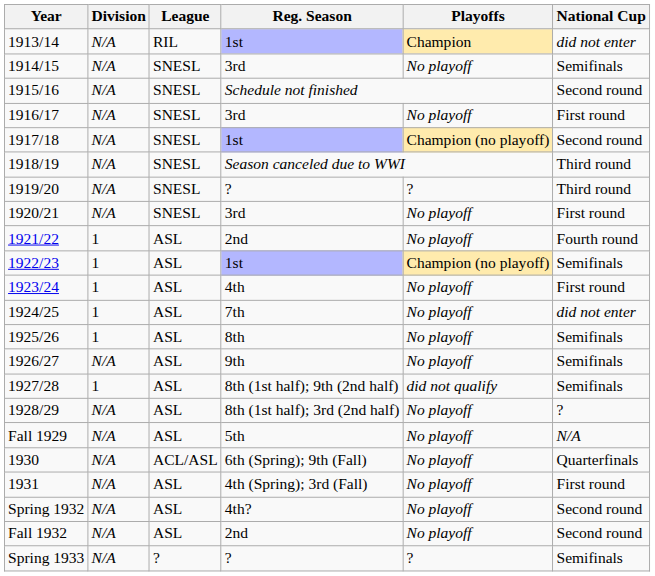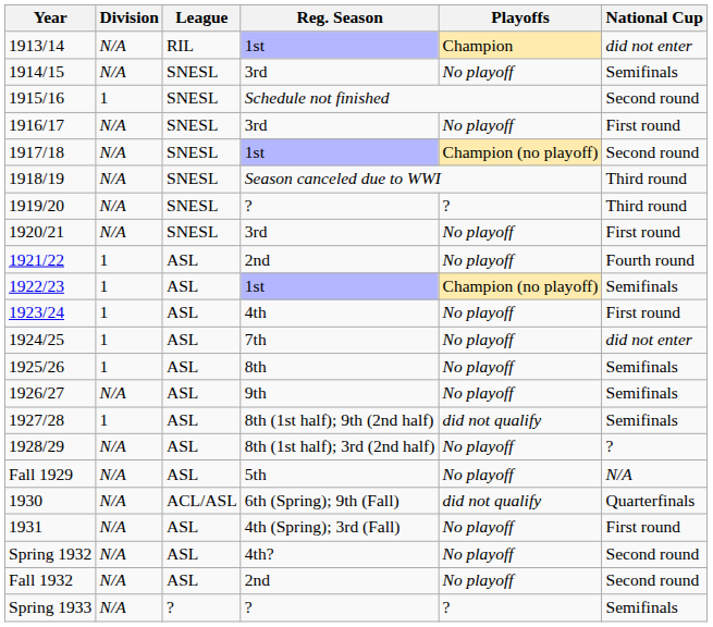 <table class="wikitable">
 <tr>
 <th>Year</th>
 <th>Division</th>
 <th>League</th>
 <th>Reg. Season</th>
 <th>Playoffs</th>
 <th>National Cup</th>
 </tr>
 <tr>
 <td>1913/14</td>
 <td><em>N/A</em></td>
 <td>RIL</td>
 <td bgcolor="B3B7FF">1st</td>
 <td bgcolor="FFEBAD">Champion</td>
 <td><em>did not enter</em></td>
 </tr>
 <tr>
 <td>1914/15</td>
 <td><em>N/A</em></td>
 <td>SNESL</td>
 <td>3rd</td>
 <td><em>No playoff</em></td>
 <td>Semifinals</td>
 </tr>
 <tr>
 <td>1915/16</td>
-<td><em>N/A</em></td>
+<td>1</td>
 <td>SNESL</td>
 <td colspan=2><em>Schedule not finished</em></td>
 <td>Second round</td>
 </tr>
 <tr>
 <td>1916/17</td>
 <td><em>N/A</em></td>
 <td>SNESL</td>
 <td>3rd</td>
 <td><em>No playoff</em></td>
 <td>First round</td>
 </tr>
 <tr>
 <td>1917/18</td>
 <td><em>N/A</em></td>
 <td>SNESL</td>
 <td bgcolor="B3B7FF">1st</td>
 <td bgcolor="FFEBAD">Champion (no playoff)</td>
 <td>Second round</td>
 </tr>
 <tr>
 <td>1918/19</td>
 <td><em>N/A</em></td>
 <td>SNESL</td>
 <td colspan=2><em>Season canceled due to WWI</em></td>
 <td>Third round</td>
 </tr>
 <tr>
 <td>1919/20</td>
 <td><em>N/A</em></td>
 <td>SNESL</td>
 <td>?</td>
 <td>?</td>
 <td>Third round</td>
 </tr>
 <tr>
 <td>1920/21</td>
 <td><em>N/A</em></td>
 <td>SNESL</td>
 <td>3rd</td>
 <td><em>No playoff</em></td>
 <td>First round</td>
 </tr>
 <tr>
 <td><a href='#'>1921/22</a></td>
 <td>1</td>
 <td>ASL</td>
 <td>2nd</td>
 <td><em>No playoff</em></td>
 <td>Fourth round</td>
 </tr>
 <tr>
 <td><a href='#'>1922/23</a></td>
 <td>1</td>
 <td>ASL</td>
 <td bgcolor="B3B7FF">1st</td>
 <td bgcolor="FFEBAD">Champion (no playoff)</td>
 <td>Semifinals</td>
 </tr>
 <tr>
 <td><a href='#'>1923/24</a></td>
 <td>1</td>
 <td>ASL</td>
 <td>4th</td>
 <td><em>No playoff</em></td>
 <td>First round</td>
 </tr>
 <tr>
 <td>1924/25</td>
 <td>1</td>
 <td>ASL</td>
 <td>7th</td>
 <td><em>No playoff</em></td>
 <td><em>did not enter</em></td>
 </tr>
 <tr>
 <td>1925/26</td>
 <td>1</td>
 <td>ASL</td>
 <td>8th</td>
 <td><em>No playoff</em></td>
 <td>Semifinals</td>
 </tr>
 <tr>
 <td>1926/27</td>
 <td><em>N/A</em></td>
 <td>ASL</td>
 <td>9th</td>
 <td><em>No playoff</em></td>
 <td>Semifinals</td>
 </tr>
 <tr>
 <td>1927/28</td>
 <td>1</td>
 <td>ASL</td>
 <td>8th (1st half); 9th (2nd half)</td>
 <td><em>did not qualify</em></td>
 <td>Semifinals</td>
 </tr>
 <tr>
 <td>1928/29</td>
 <td><em>N/A</em></td>
 <td>ASL</td>
 <td>8th (1st half); 3rd (2nd half)</td>
 <td><em>No playoff</em></td>
 <td>?</td>
 </tr>
 <tr>
 <td>Fall 1929</td>
 <td><em>N/A</em></td>
 <td>ASL</td>
 <td>5th</td>
 <td><em>No playoff</em></td>
 <td><em>N/A</em></td>
 </tr>
 <tr>
 <td>1930</td>
 <td><em>N/A</em></td>
 <td>ACL/ASL</td>
 <td>6th (Spring); 9th (Fall)</td>
-<td><em>No playoff</em></td>
+<td><em>did not qualify</em></td>
 <td>Quarterfinals</td>
 </tr>
 <tr>
 <td>1931</td>
 <td><em>N/A</em></td>
 <td>ASL</td>
 <td>4th (Spring); 3rd (Fall)</td>
 <td><em>No playoff</em></td>
 <td>First round</td>
 </tr>
 <tr>
 <td>Spring 1932</td>
 <td><em>N/A</em></td>
 <td>ASL</td>
 <td>4th?</td>
 <td><em>No playoff</em></td>
 <td>Second round</td>
 </tr>
 <tr>
 <td>Fall 1932</td>
 <td><em>N/A</em></td>
 <td>ASL</td>
 <td>2nd</td>
 <td><em>No playoff</em></td>
 <td>Second round</td>
 </tr>
 <tr>
 <td>Spring 1933</td>
 <td><em>N/A</em></td>
 <td>?</td>
 <td>?</td>
 <td>?</td>
 <td>Semifinals</td>
 </tr>
 </table>
